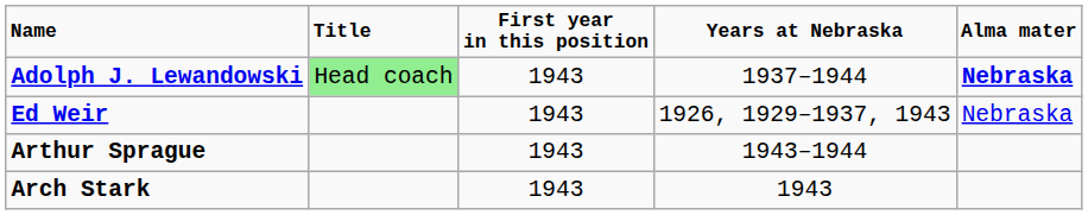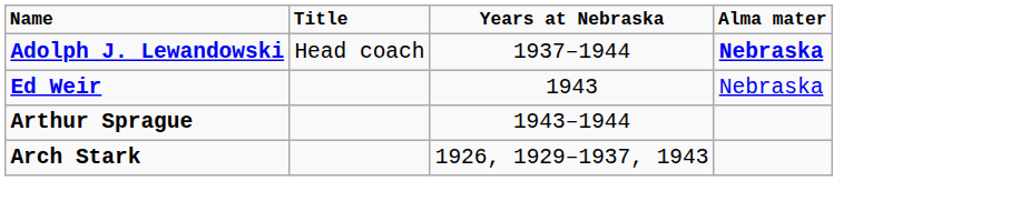 <table class="wikitable">
 <tr style="font-size:smaller">
 <td><strong>Name</strong></td>
 <td><strong>Title</strong></td>
-<td align="center"><strong>First year<br>in this position</strong></td>
 <td align="center"><strong>Years at Nebraska</strong></td>
 <td><strong>Alma mater</strong></td>
 </tr>
 <tr>
 <td><strong><a href='#'>Adolph J. Lewandowski</a></strong></td>
-<td style="background: lightgreen;">Head coach</td>
-<td align="center">1943</td>
+<td>Head coach</td>
 <td align="center">1937–1944</td>
 <td><strong><a href='#'>Nebraska</a></strong></td>
 </tr>
 <tr>
 <td><strong><a href='#'>Ed Weir</a></strong></td>
 <td></td>
 <td align="center">1943</td>
-<td align="center">1926, 1929–1937, 1943</td>
 <td><a href='#'>Nebraska</a></td>
 </tr>
 <tr>
 <td><strong>Arthur Sprague</strong></td>
 <td></td>
-<td align="center">1943</td>
 <td align="center">1943–1944</td>
 <td></td>
 </tr>
 <tr>
 <td><strong>Arch Stark</strong></td>
 <td></td>
-<td align="center">1943</td>
-<td align="center">1943</td>
+<td align="center">1926, 1929–1937, 1943</td>
 <td></td>
 </tr>
 </table>
